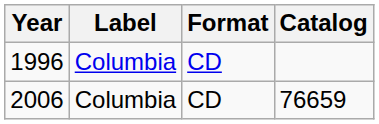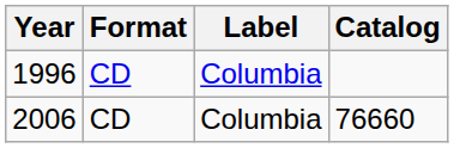 <table class="wikitable">
 <tr>
 <th>Year</th>
+<th>Format</th>
 <th>Label</th>
-<th>Format</th>
 <th>Catalog</th>
 </tr>
 <tr>
 <td>1996</td>
+<td><a href='#'>CD</a></td>
 <td><a href='#'>Columbia</a></td>
-<td><a href='#'>CD</a></td>
 <td></td>
 </tr>
 <tr>
 <td>2006</td>
+<td>CD</td>
 <td>Columbia</td>
-<td>CD</td>
-<td>76659</td>
+<td>76660</td>
 </tr>
 </table>
